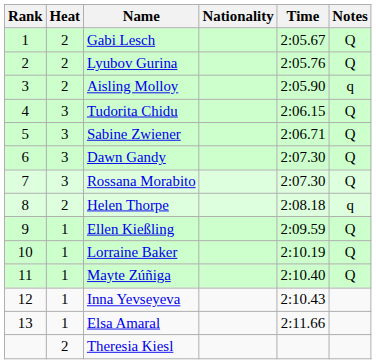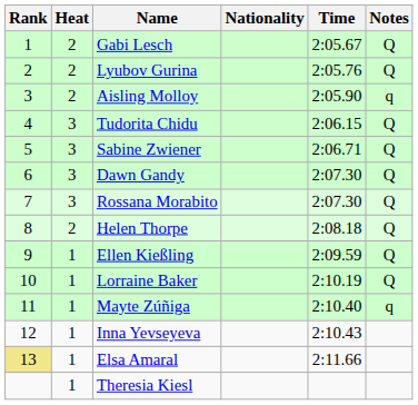 <table class="wikitable sortable" style="text-align:center">
 <tr>
 <th>Rank</th>
 <th>Heat</th>
 <th>Name</th>
 <th>Nationality</th>
 <th>Time</th>
 <th>Notes</th>
 </tr>
 <tr bgcolor=ccffcc>
 <td>1</td>
 <td>2</td>
 <td align="left"><a href='#'>Gabi Lesch</a></td>
 <td align=left></td>
 <td>2:05.67</td>
 <td>Q</td>
 </tr>
 <tr bgcolor=ccffcc>
 <td>2</td>
 <td>2</td>
 <td align="left"><a href='#'>Lyubov Gurina</a></td>
 <td align=left></td>
 <td>2:05.76</td>
 <td>Q</td>
 </tr>
 <tr bgcolor=ccffcc>
 <td>3</td>
 <td>2</td>
 <td align="left"><a href='#'>Aisling Molloy</a></td>
 <td align=left></td>
 <td>2:05.90</td>
 <td>q</td>
 </tr>
 <tr bgcolor=ccffcc>
 <td>4</td>
 <td>3</td>
 <td align="left"><a href='#'>Tudorita Chidu</a></td>
 <td align=left></td>
 <td>2:06.15</td>
 <td>Q</td>
 </tr>
 <tr bgcolor=ccffcc>
 <td>5</td>
 <td>3</td>
 <td align="left"><a href='#'>Sabine Zwiener</a></td>
 <td align=left></td>
 <td>2:06.71</td>
 <td>Q</td>
 </tr>
 <tr bgcolor=ccffcc>
 <td>6</td>
 <td>3</td>
 <td align="left"><a href='#'>Dawn Gandy</a></td>
 <td align=left></td>
 <td>2:07.30</td>
 <td>Q</td>
 </tr>
 <tr bgcolor=ddffdd>
 <td>7</td>
 <td>3</td>
 <td align="left"><a href='#'>Rossana Morabito</a></td>
 <td align=left></td>
 <td>2:07.30</td>
 <td>Q</td>
 </tr>
 <tr bgcolor=ddffdd>
 <td>8</td>
 <td>2</td>
 <td align="left"><a href='#'>Helen Thorpe</a></td>
 <td align=left></td>
 <td>2:08.18</td>
-<td>q</td>
+<td>Q</td>
 </tr>
 <tr bgcolor=ccffcc>
 <td>9</td>
 <td>1</td>
 <td align="left"><a href='#'>Ellen Kießling</a></td>
 <td align=left></td>
 <td>2:09.59</td>
 <td>Q</td>
 </tr>
 <tr bgcolor=ccffcc>
 <td>10</td>
 <td>1</td>
 <td align="left"><a href='#'>Lorraine Baker</a></td>
 <td align=left></td>
 <td>2:10.19</td>
 <td>Q</td>
 </tr>
 <tr bgcolor=ccffcc>
 <td>11</td>
 <td>1</td>
 <td align="left"><a href='#'>Mayte Zúñiga</a></td>
 <td align=left></td>
 <td>2:10.40</td>
-<td>Q</td>
+<td>q</td>
 </tr>
 <tr>
 <td>12</td>
 <td>1</td>
 <td align="left"><a href='#'>Inna Yevseyeva</a></td>
 <td align=left></td>
 <td>2:10.43</td>
 <td></td>
 </tr>
 <tr>
-<td>13</td>
+<td style="background: khaki;">13</td>
 <td>1</td>
 <td align="left"><a href='#'>Elsa Amaral</a></td>
 <td align=left></td>
 <td>2:11.66</td>
 <td></td>
 </tr>
 <tr>
 <td></td>
-<td>2</td>
+<td>1</td>
 <td align="left"><a href='#'>Theresia Kiesl</a></td>
 <td align=left></td>
 <td></td>
 <td></td>
 </tr>
 </table>
